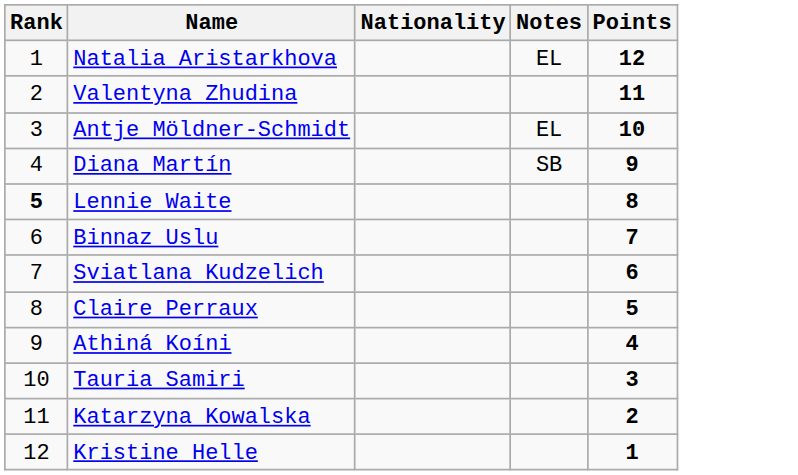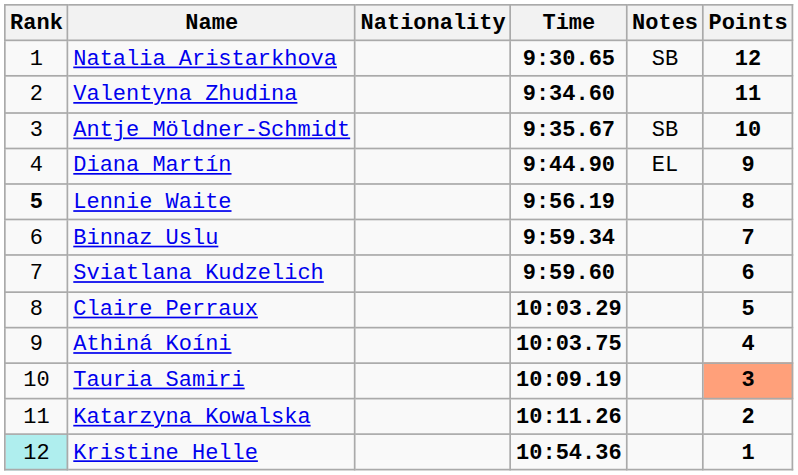 <table class="wikitable sortable" style="text-align:center">
 <tr>
 <th>Rank</th>
 <th>Name</th>
 <th>Nationality</th>
+<th>Time</th>
 <th>Notes</th>
 <th>Points</th>
 </tr>
 <tr>
 <td>1</td>
 <td align=left><a href='#'>Natalia Aristarkhova</a></td>
 <td align=left></td>
-<td>EL</td>
+<td><strong>9:30.65</strong></td>
+<td>SB</td>
 <td><strong>12</strong></td>
 </tr>
 <tr>
 <td>2</td>
 <td align=left><a href='#'>Valentyna Zhudina</a></td>
 <td align=left></td>
+<td><strong>9:34.60</strong></td>
 <td></td>
 <td><strong>11</strong></td>
 </tr>
 <tr>
 <td>3</td>
 <td align=left><a href='#'>Antje Möldner-Schmidt</a></td>
 <td align=left></td>
-<td>EL</td>
+<td><strong>9:35.67</strong></td>
+<td>SB</td>
 <td><strong>10</strong></td>
 </tr>
 <tr>
 <td>4</td>
 <td align=left><a href='#'>Diana Martín</a></td>
 <td align=left></td>
-<td>SB</td>
+<td><strong>9:44.90</strong></td>
+<td>EL</td>
 <td><strong>9</strong></td>
 </tr>
 <tr>
 <td><strong>5</strong></td>
 <td align=left><a href='#'>Lennie Waite</a></td>
 <td align=left></td>
+<td><strong>9:56.19</strong></td>
 <td></td>
 <td><strong>8</strong></td>
 </tr>
 <tr>
 <td>6</td>
 <td align=left><a href='#'>Binnaz Uslu</a></td>
 <td align=left></td>
+<td><strong>9:59.34</strong></td>
 <td></td>
 <td><strong>7</strong></td>
 </tr>
 <tr>
 <td>7</td>
 <td align=left><a href='#'>Sviatlana Kudzelich</a></td>
 <td align=left></td>
+<td><strong>9:59.60</strong></td>
 <td></td>
 <td><strong>6</strong></td>
 </tr>
 <tr>
 <td>8</td>
 <td align=left><a href='#'>Claire Perraux</a></td>
 <td align=left></td>
+<td><strong>10:03.29</strong></td>
 <td></td>
 <td><strong>5</strong></td>
 </tr>
 <tr>
 <td>9</td>
 <td align=left><a href='#'>Athiná Koíni</a></td>
 <td align=left></td>
+<td><strong>10:03.75</strong></td>
 <td></td>
 <td><strong>4</strong></td>
 </tr>
 <tr>
 <td>10</td>
 <td align=left><a href='#'>Tauria Samiri</a></td>
 <td align=left></td>
+<td><strong>10:09.19</strong></td>
 <td></td>
-<td><strong>3</strong></td>
+<td style="background: lightsalmon;"><strong>3</strong></td>
 </tr>
 <tr>
 <td>11</td>
 <td align=left><a href='#'>Katarzyna Kowalska</a></td>
 <td align=left></td>
+<td><strong>10:11.26</strong></td>
 <td></td>
 <td><strong>2</strong></td>
 </tr>
 <tr>
-<td>12</td>
+<td style="background: paleturquoise;">12</td>
 <td align=left><a href='#'>Kristine Helle</a></td>
 <td align=left></td>
+<td><strong>10:54.36</strong></td>
 <td></td>
 <td><strong>1</strong></td>
 </tr>
 </table>
